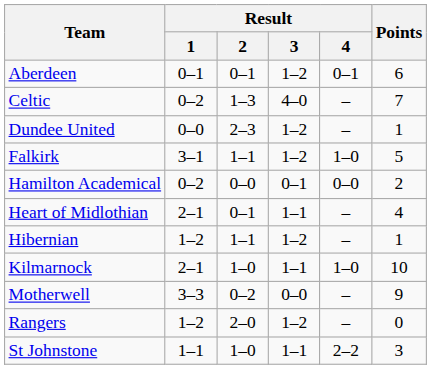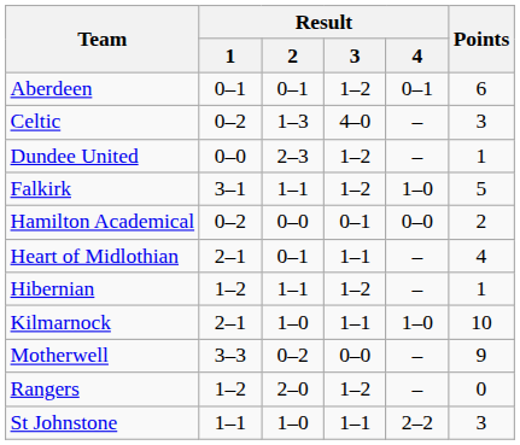 <table class="wikitable" style="text-align:center">
 <tr>
 <th rowspan=2>Team</th>
 <th colspan=4>Result </th>
 <th rowspan=2>Points</th>
 </tr>
 <tr>
 <th width=40>1</th>
 <th width=40>2</th>
 <th width=40>3</th>
 <th width=40>4</th>
 </tr>
 <tr>
 <td align=left><a href='#'>Aberdeen</a></td>
 <td>0–1</td>
 <td>0–1</td>
 <td>1–2</td>
 <td>0–1</td>
 <td>6</td>
 </tr>
 <tr>
 <td align=left><a href='#'>Celtic</a></td>
 <td>0–2</td>
 <td>1–3</td>
 <td>4–0</td>
 <td>–</td>
-<td>7</td>
+<td>3</td>
 </tr>
 <tr>
 <td align=left><a href='#'>Dundee United</a></td>
 <td>0–0</td>
 <td>2–3</td>
 <td>1–2</td>
 <td>–</td>
 <td>1</td>
 </tr>
 <tr>
 <td align=left><a href='#'>Falkirk</a></td>
 <td>3–1</td>
 <td>1–1</td>
 <td>1–2</td>
 <td>1–0</td>
 <td>5</td>
 </tr>
 <tr>
 <td align=left><a href='#'>Hamilton Academical</a></td>
 <td>0–2</td>
 <td>0–0</td>
 <td>0–1</td>
 <td>0–0</td>
 <td>2</td>
 </tr>
 <tr>
 <td align=left><a href='#'>Heart of Midlothian</a></td>
 <td>2–1</td>
 <td>0–1</td>
 <td>1–1</td>
 <td>–</td>
 <td>4</td>
 </tr>
 <tr>
 <td align=left><a href='#'>Hibernian</a></td>
 <td>1–2</td>
 <td>1–1</td>
 <td>1–2</td>
 <td>–</td>
 <td>1</td>
 </tr>
 <tr>
 <td align=left><a href='#'>Kilmarnock</a></td>
 <td>2–1</td>
 <td>1–0</td>
 <td>1–1</td>
 <td>1–0</td>
 <td>10</td>
 </tr>
 <tr>
 <td align=left><a href='#'>Motherwell</a></td>
 <td>3–3</td>
 <td>0–2</td>
 <td>0–0</td>
 <td>–</td>
 <td>9</td>
 </tr>
 <tr>
 <td align=left><a href='#'>Rangers</a></td>
 <td>1–2</td>
 <td>2–0</td>
 <td>1–2</td>
 <td>–</td>
 <td>0</td>
 </tr>
 <tr>
 <td align=left><a href='#'>St Johnstone</a></td>
 <td>1–1</td>
 <td>1–0</td>
 <td>1–1</td>
 <td>2–2</td>
 <td>3</td>
 </tr>
 </table>
